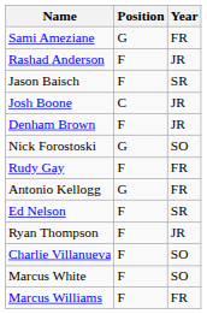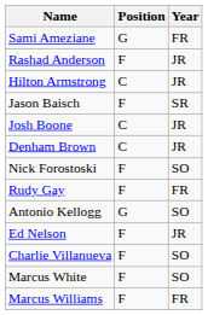 <table class="wikitable" border="1">
 <tr>
 <th>Name</th>
 <th>Position</th>
 <th>Year</th>
 </tr>
 <tr>
 <td><a href='#'>Sami Ameziane</a></td>
 <td>G</td>
 <td>FR</td>
 </tr>
 <tr>
 <td><a href='#'>Rashad Anderson</a></td>
 <td>F</td>
 <td>JR</td>
 </tr>
 <tr>
+<td><a href='#'>Hilton Armstrong</a></td>
+<td>C</td>
+<td>JR</td>
+</tr>
+<tr>
 <td>Jason Baisch</td>
 <td>F</td>
 <td>SR</td>
 </tr>
 <tr>
 <td><a href='#'>Josh Boone</a></td>
 <td>C</td>
 <td>JR</td>
 </tr>
 <tr>
 <td><a href='#'>Denham Brown</a></td>
-<td>F</td>
+<td>C</td>
 <td>JR</td>
 </tr>
 <tr>
 <td>Nick Forostoski</td>
-<td>G</td>
+<td>F</td>
 <td>SO</td>
 </tr>
 <tr>
 <td><a href='#'>Rudy Gay</a></td>
 <td>F</td>
 <td>FR</td>
 </tr>
 <tr>
 <td>Antonio Kellogg</td>
 <td>G</td>
-<td>FR</td>
+<td>SO</td>
 </tr>
 <tr>
 <td><a href='#'>Ed Nelson</a></td>
-<td>F</td>
-<td>SR</td>
-</tr>
-<tr>
-<td>Ryan Thompson</td>
 <td>F</td>
 <td>JR</td>
 </tr>
 <tr>
 <td><a href='#'>Charlie Villanueva</a></td>
 <td>F</td>
 <td>SO</td>
 </tr>
 <tr>
 <td>Marcus White</td>
 <td>F</td>
 <td>SO</td>
 </tr>
 <tr>
 <td><a href='#'>Marcus Williams</a></td>
 <td>F</td>
 <td>FR</td>
 </tr>
 </table>
